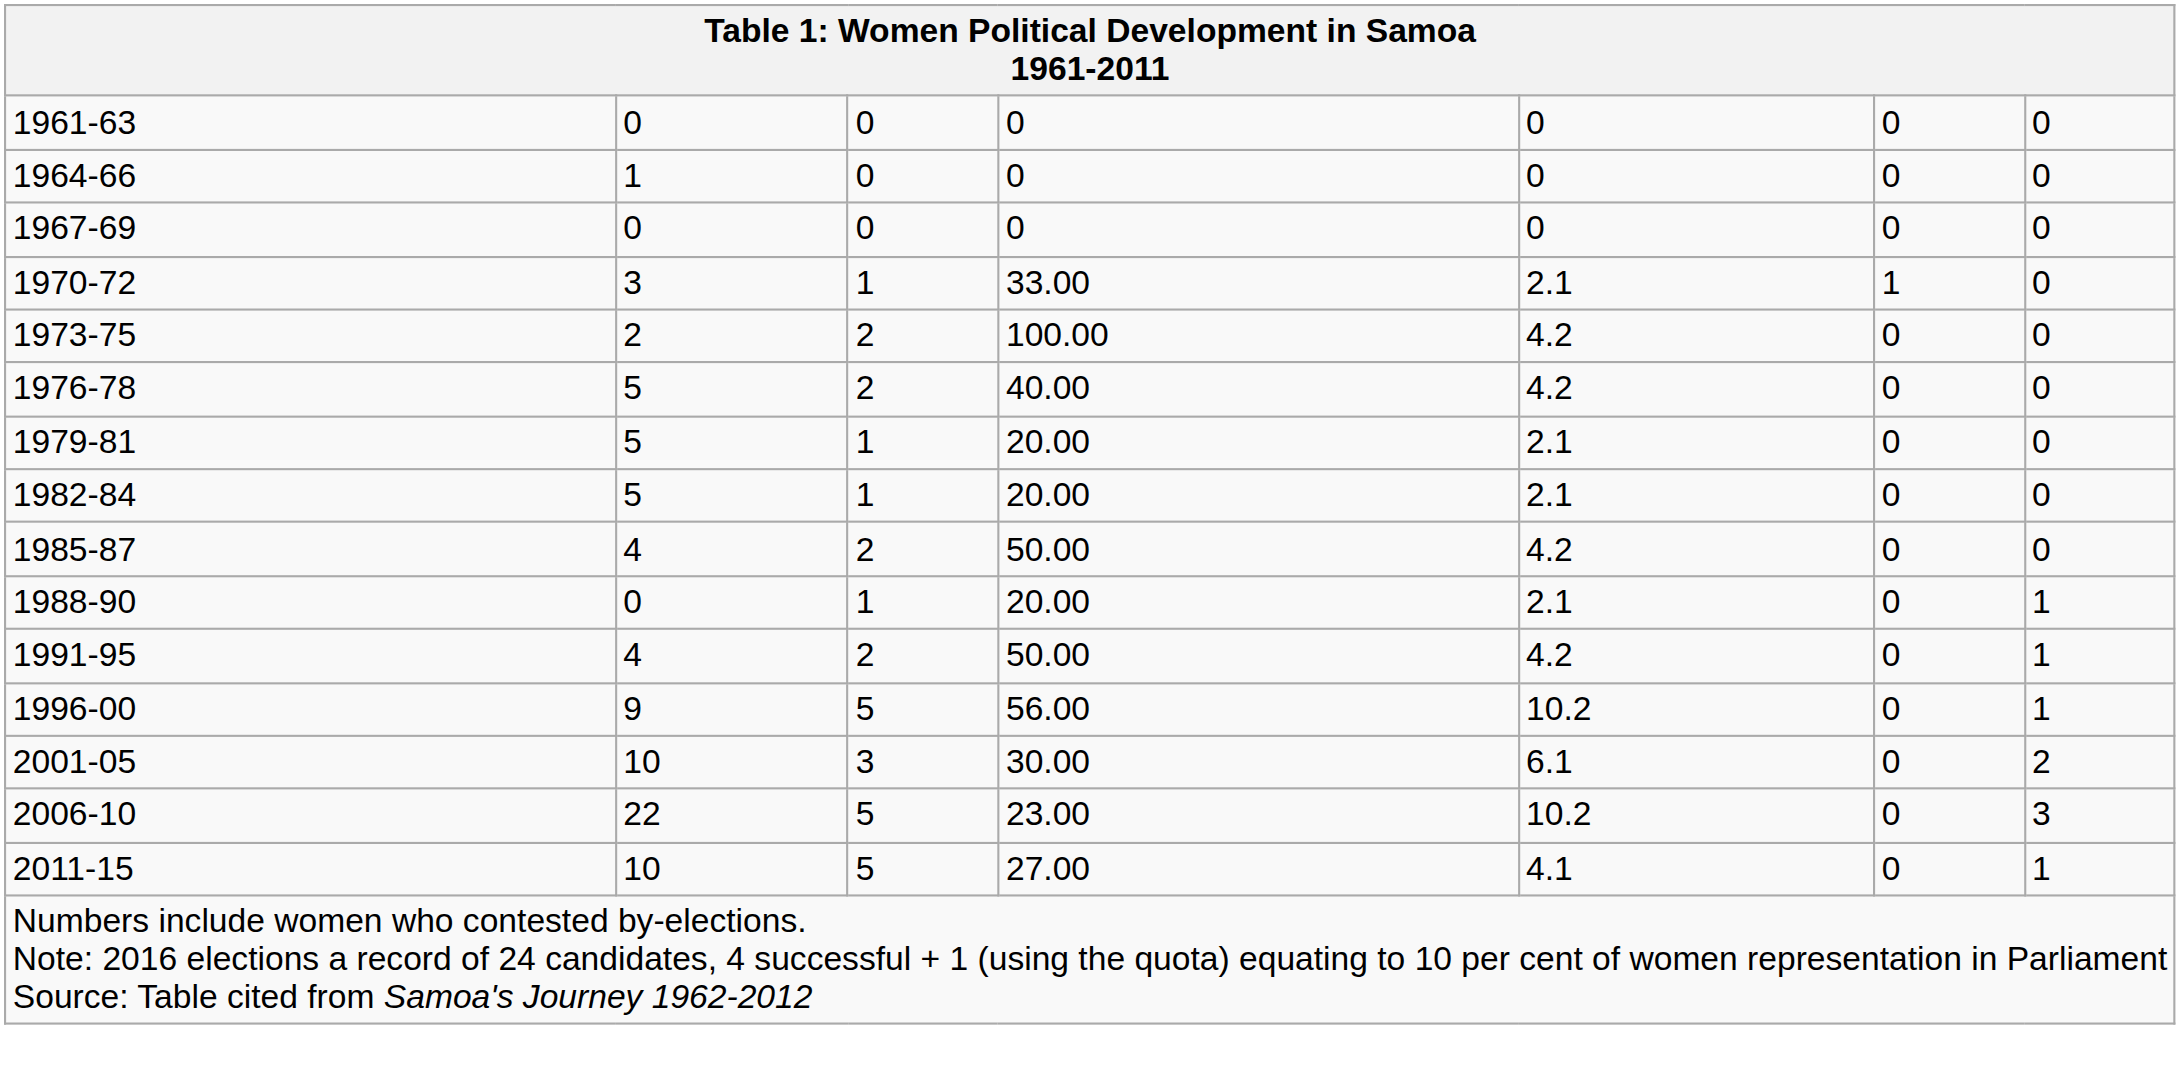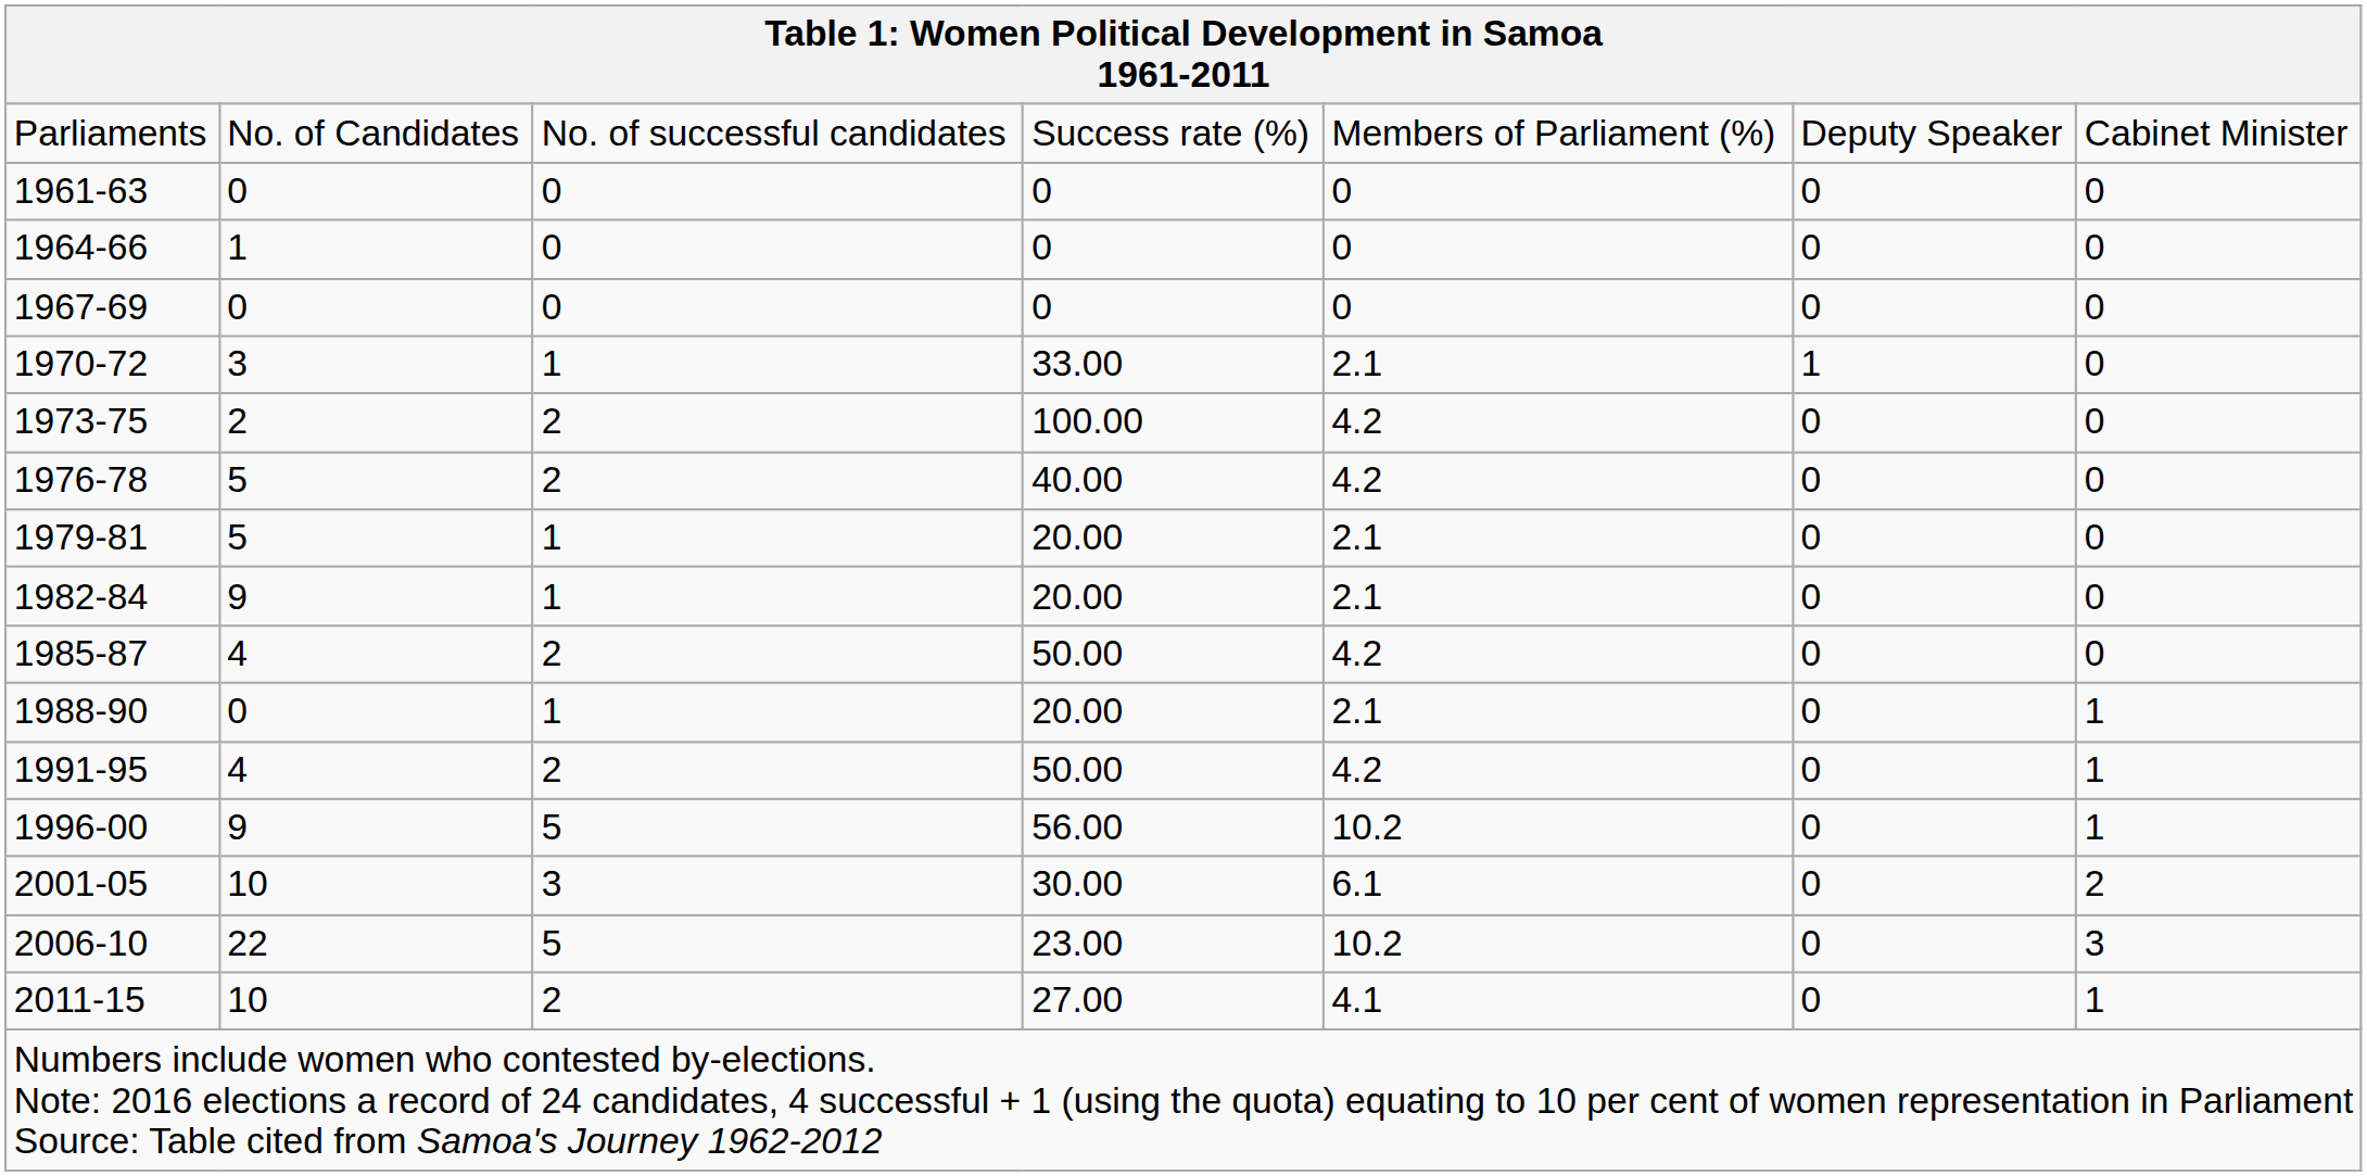 <table class="wikitable">
 <tr>
 <th colspan="7">Table 1: Women Political Development in Samoa<br>1961-2011</th>
+</tr>
+<tr>
+<td>Parliaments</td>
+<td>No. of Candidates</td>
+<td>No. of successful candidates</td>
+<td>Success rate (%)</td>
+<td>Members of Parliament (%)</td>
+<td>Deputy Speaker</td>
+<td>Cabinet Minister</td>
 </tr>
 <tr>
 <td>1961-63</td>
 <td>0</td>
 <td>0</td>
 <td>0</td>
 <td>0</td>
 <td>0</td>
 <td>0</td>
 </tr>
 <tr>
 <td>1964-66</td>
 <td>1</td>
 <td>0</td>
 <td>0</td>
 <td>0</td>
 <td>0</td>
 <td>0</td>
 </tr>
 <tr>
 <td>1967-69</td>
 <td>0</td>
 <td>0</td>
 <td>0</td>
 <td>0</td>
 <td>0</td>
 <td>0</td>
 </tr>
 <tr>
 <td>1970-72</td>
 <td>3</td>
 <td>1</td>
 <td>33.00</td>
 <td>2.1</td>
 <td>1</td>
 <td>0</td>
 </tr>
 <tr>
 <td>1973-75</td>
 <td>2</td>
 <td>2</td>
 <td>100.00</td>
 <td>4.2</td>
 <td>0</td>
 <td>0</td>
 </tr>
 <tr>
 <td>1976-78</td>
 <td>5</td>
 <td>2</td>
 <td>40.00</td>
 <td>4.2</td>
 <td>0</td>
 <td>0</td>
 </tr>
 <tr>
 <td>1979-81</td>
 <td>5</td>
 <td>1</td>
 <td>20.00</td>
 <td>2.1</td>
 <td>0</td>
 <td>0</td>
 </tr>
 <tr>
 <td>1982-84</td>
-<td>5</td>
+<td>9</td>
 <td>1</td>
 <td>20.00</td>
 <td>2.1</td>
 <td>0</td>
 <td>0</td>
 </tr>
 <tr>
 <td>1985-87</td>
 <td>4</td>
 <td>2</td>
 <td>50.00</td>
 <td>4.2</td>
 <td>0</td>
 <td>0</td>
 </tr>
 <tr>
 <td>1988-90</td>
 <td>0</td>
 <td>1</td>
 <td>20.00</td>
 <td>2.1</td>
 <td>0</td>
 <td>1</td>
 </tr>
 <tr>
 <td>1991-95</td>
 <td>4</td>
 <td>2</td>
 <td>50.00</td>
 <td>4.2</td>
 <td>0</td>
 <td>1</td>
 </tr>
 <tr>
 <td>1996-00</td>
 <td>9</td>
 <td>5</td>
 <td>56.00</td>
 <td>10.2</td>
 <td>0</td>
 <td>1</td>
 </tr>
 <tr>
 <td>2001-05</td>
 <td>10</td>
 <td>3</td>
 <td>30.00</td>
 <td>6.1</td>
 <td>0</td>
 <td>2</td>
 </tr>
 <tr>
 <td>2006-10</td>
 <td>22</td>
 <td>5</td>
 <td>23.00</td>
 <td>10.2</td>
 <td>0</td>
 <td>3</td>
 </tr>
 <tr>
 <td>2011-15</td>
 <td>10</td>
-<td>5</td>
+<td>2</td>
 <td>27.00</td>
 <td>4.1</td>
 <td>0</td>
 <td>1</td>
 </tr>
 <tr>
 <td colspan="7">Numbers include women who contested by-elections.<br>Note: 2016 elections a record of 24 candidates, 4 successful + 1 (using the quota) equating to 10 per cent of women representation in Parliament<br>Source: Table cited from <em>Samoa's Journey 1962-2012</em></td>
 </tr>
 </table>
